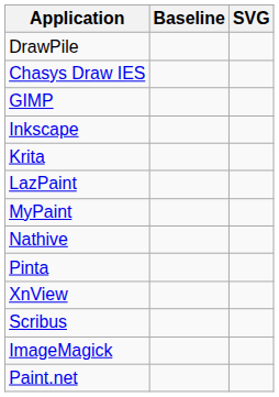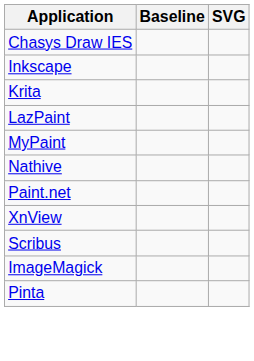 <table class="wikitable">
 <tr>
 <th>Application</th>
 <th>Baseline</th>
 <th>SVG</th>
 </tr>
 <tr>
-<td>DrawPile</td>
-<td></td>
-<td></td>
-</tr>
-<tr>
 <td><a href='#'>Chasys Draw IES</a></td>
-<td></td>
-<td></td>
-</tr>
-<tr>
-<td><a href='#'>GIMP</a></td>
 <td></td>
 <td></td>
 </tr>
 <tr>
 <td><a href='#'>Inkscape</a></td>
 <td></td>
 <td></td>
 </tr>
 <tr>
 <td><a href='#'>Krita</a></td>
 <td></td>
 <td></td>
 </tr>
 <tr>
 <td><a href='#'>LazPaint</a></td>
 <td></td>
 <td></td>
 </tr>
 <tr>
 <td><a href='#'>MyPaint</a></td>
 <td></td>
 <td></td>
 </tr>
 <tr>
 <td><a href='#'>Nathive</a></td>
 <td></td>
 <td></td>
 </tr>
 <tr>
-<td><a href='#'>Pinta</a></td>
+<td><a href='#'>Paint.net</a></td>
 <td></td>
 <td></td>
 </tr>
 <tr>
 <td><a href='#'>XnView</a></td>
 <td></td>
 <td></td>
 </tr>
 <tr>
 <td><a href='#'>Scribus</a></td>
 <td></td>
 <td></td>
 </tr>
 <tr>
 <td><a href='#'>ImageMagick</a></td>
 <td></td>
 <td></td>
 </tr>
 <tr>
-<td><a href='#'>Paint.net</a></td>
+<td><a href='#'>Pinta</a></td>
 <td></td>
 <td></td>
 </tr>
 </table>
